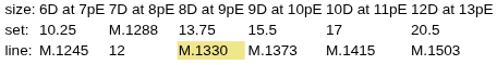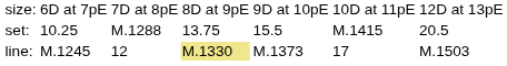 <table style="margin-left:40px;">
 <tr>
 <td>size:</td>
 <td>6D at 7pE</td>
 <td>7D at 8pE</td>
 <td>8D at 9pE</td>
 <td>9D at 10pE</td>
 <td>10D at 11pE</td>
 <td>12D at 13pE</td>
 </tr>
 <tr>
 <td>set:</td>
 <td>10.25</td>
 <td>M.1288</td>
 <td>13.75</td>
 <td>15.5</td>
-<td>17</td>
+<td>M.1415</td>
 <td>20.5</td>
 </tr>
 <tr>
 <td>line:</td>
 <td>M.1245</td>
 <td>12</td>
 <td style="background: khaki;">M.1330</td>
 <td>M.1373</td>
-<td>M.1415</td>
+<td>17</td>
 <td>M.1503</td>
 </tr>
 </table>
